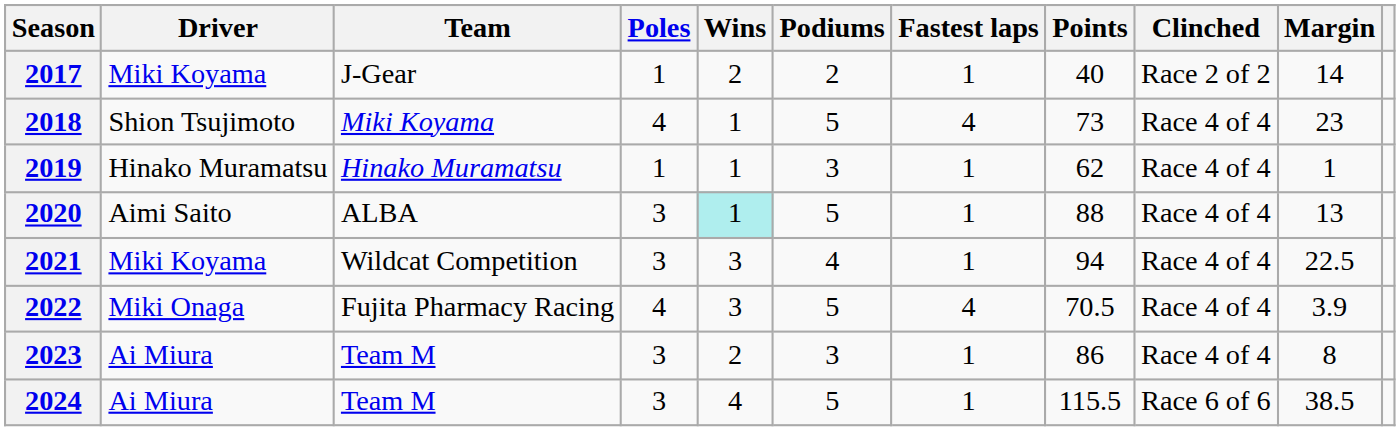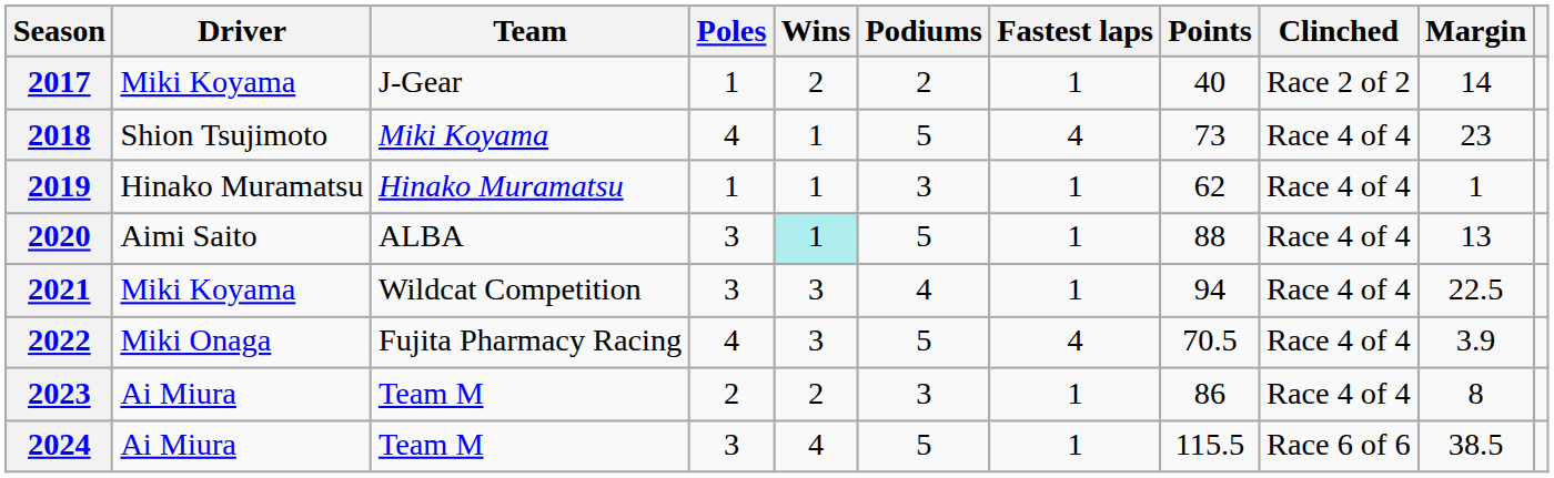 <table class="wikitable sortable" style="font-size:85%; text-align:center;">
 <tr>
 <th scope=col>Season</th>
 <th scope=col>Driver</th>
 <th scope=col>Team</th>
 <th scope=col><a href='#'>Poles</a></th>
 <th scope=col>Wins</th>
 <th scope=col>Podiums</th>
 <th scope=col>Fastest laps</th>
 <th scope=col>Points</th>
 <th scope=col>Clinched</th>
 <th scope=col>Margin</th>
 <th scope=col class=unsortable></th>
 </tr>
 <tr>
 <th><a href='#'>2017</a></th>
 <td align="left"> <a href='#'>Miki Koyama</a></td>
 <td align="left"> J-Gear</td>
 <td>1</td>
 <td>2</td>
 <td>2</td>
 <td>1</td>
 <td>40</td>
 <td>Race 2 of 2</td>
 <td>14</td>
 <td></td>
 </tr>
 <tr>
 <th><a href='#'>2018</a></th>
 <td align="left"> Shion Tsujimoto</td>
 <td align="left"> <em><a href='#'>Miki Koyama</a></em></td>
 <td>4</td>
 <td>1</td>
 <td>5</td>
 <td>4</td>
 <td>73</td>
 <td>Race 4 of 4</td>
 <td>23</td>
 <td></td>
 </tr>
 <tr>
 <th><a href='#'>2019</a></th>
 <td align="left"> Hinako Muramatsu</td>
 <td align="left"> <em><a href='#'>Hinako Muramatsu</a></em></td>
 <td>1</td>
 <td>1</td>
 <td>3</td>
 <td>1</td>
 <td>62</td>
 <td>Race 4 of 4</td>
 <td>1</td>
 <td></td>
 </tr>
 <tr>
 <th><a href='#'>2020</a></th>
 <td align="left"> Aimi Saito</td>
 <td align="left"> ALBA</td>
 <td>3</td>
 <td style="background: paleturquoise;">1</td>
 <td>5</td>
 <td>1</td>
 <td>88</td>
 <td>Race 4 of 4</td>
 <td>13</td>
 <td></td>
 </tr>
 <tr>
 <th><a href='#'>2021</a></th>
 <td align="left"> <a href='#'>Miki Koyama</a></td>
 <td align="left"> Wildcat Competition</td>
 <td>3</td>
 <td>3</td>
 <td>4</td>
 <td>1</td>
 <td>94</td>
 <td>Race 4 of 4</td>
 <td>22.5</td>
 <td></td>
 </tr>
 <tr>
 <th><a href='#'>2022</a></th>
 <td align="left"> <a href='#'>Miki Onaga</a></td>
 <td align="left"> Fujita Pharmacy Racing</td>
 <td>4</td>
 <td>3</td>
 <td>5</td>
 <td>4</td>
 <td>70.5</td>
 <td>Race 4 of 4</td>
 <td>3.9</td>
 <td></td>
 </tr>
 <tr>
 <th><a href='#'>2023</a></th>
 <td align="left"> <a href='#'>Ai Miura</a></td>
 <td align="left"> <a href='#'>Team M</a></td>
-<td>3</td>
+<td>2</td>
 <td>2</td>
 <td>3</td>
 <td>1</td>
 <td>86</td>
 <td>Race 4 of 4</td>
 <td>8</td>
 <td></td>
 </tr>
 <tr>
 <th><a href='#'>2024</a></th>
 <td align="left"> <a href='#'>Ai Miura</a></td>
 <td align="left"> <a href='#'>Team M</a></td>
 <td>3</td>
 <td>4</td>
 <td>5</td>
 <td>1</td>
 <td>115.5</td>
 <td>Race 6 of 6</td>
 <td>38.5</td>
 <td></td>
 </tr>
 </table>
